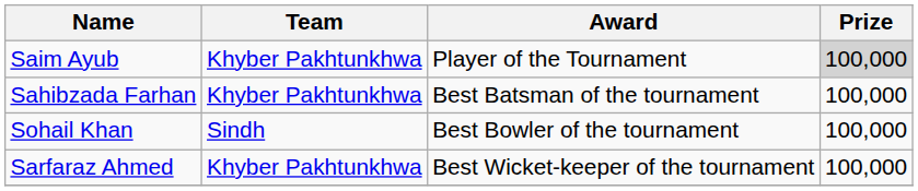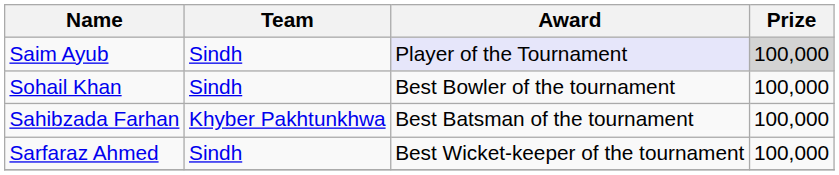 <table class="wikitable">
 <tr>
 <th>Name</th>
 <th>Team</th>
 <th>Award</th>
 <th>Prize</th>
 </tr>
 <tr>
 <td><a href='#'>Saim Ayub</a></td>
-<td><a href='#'>Khyber Pakhtunkhwa</a></td>
-<td>Player of the Tournament</td>
+<td><a href='#'>Sindh</a></td>
+<td style="background: lavender;">Player of the Tournament</td>
 <td style="background: lightgrey;">100,000</td>
+</tr>
+<tr>
+<td><a href='#'>Sohail Khan</a></td>
+<td><a href='#'>Sindh</a></td>
+<td>Best Bowler of the tournament</td>
+<td>100,000</td>
 </tr>
 <tr>
 <td><a href='#'>Sahibzada Farhan</a></td>
 <td><a href='#'>Khyber Pakhtunkhwa</a></td>
 <td>Best Batsman of the tournament</td>
 <td>100,000</td>
 </tr>
 <tr>
-<td><a href='#'>Sohail Khan</a></td>
+<td><a href='#'>Sarfaraz Ahmed</a></td>
 <td><a href='#'>Sindh</a></td>
-<td>Best Bowler of the tournament</td>
-<td>100,000</td>
-</tr>
-<tr>
-<td><a href='#'>Sarfaraz Ahmed</a></td>
-<td><a href='#'>Khyber Pakhtunkhwa</a></td>
 <td>Best Wicket-keeper of the tournament</td>
 <td>100,000</td>
 </tr>
 <tr>
 </tr>
 </table>
